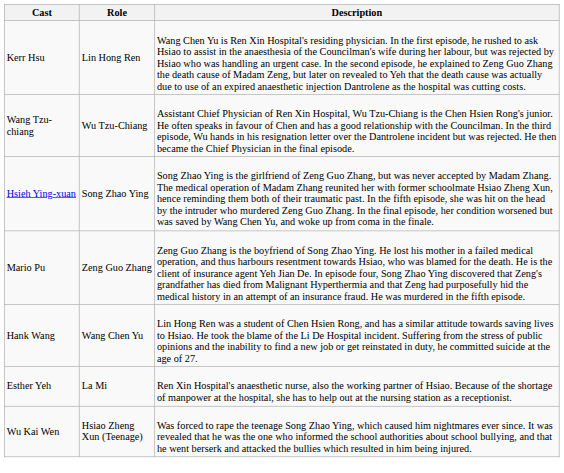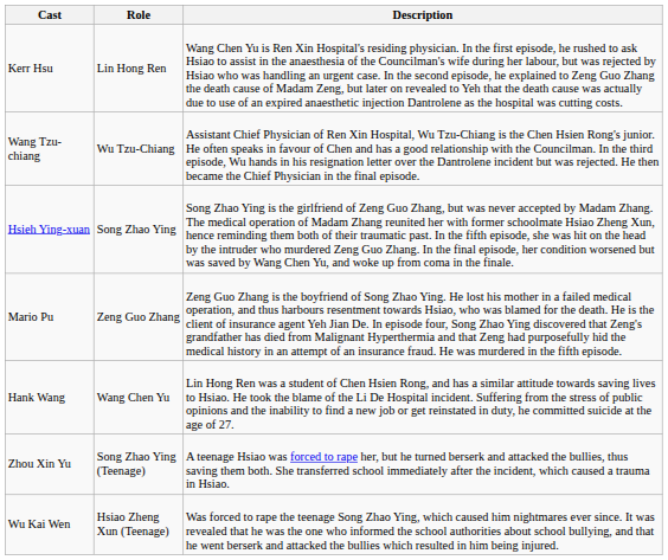 <table class="wikitable">
 <tr>
 <th width="110px">Cast</th>
 <th width="110px">Role</th>
 <th>Description</th>
 </tr>
 <tr>
 <td>Kerr Hsu</td>
 <td>Lin Hong Ren</td>
 <td><br>Wang Chen Yu is Ren Xin Hospital's residing physician. In the first episode, he rushed to ask Hsiao to assist in the anaesthesia of the Councilman's wife during her labour, but was rejected by Hsiao who was handling an urgent case. In the second episode, he explained to Zeng Guo Zhang the death cause of Madam Zeng, but later on revealed to Yeh that the death cause was actually due to use of an expired anaesthetic injection Dantrolene as the hospital was cutting costs.</td>
 </tr>
 <tr>
 <td>Wang Tzu-chiang</td>
 <td>Wu Tzu-Chiang</td>
 <td><br>Assistant Chief Physician of Ren Xin Hospital, Wu Tzu-Chiang is the Chen Hsien Rong's junior. He often speaks in favour of Chen and has a good relationship with the Councilman. In the third episode, Wu hands in his resignation letter over the Dantrolene incident but was rejected. He then became the Chief Physician in the final episode.</td>
 </tr>
 <tr>
 <td><a href='#'>Hsieh Ying-xuan</a></td>
 <td>Song Zhao Ying</td>
 <td><br>Song Zhao Ying is the girlfriend of Zeng Guo Zhang, but was never accepted by Madam Zhang. The medical operation of Madam Zhang reunited her with former schoolmate Hsiao Zheng Xun, hence reminding them both of their traumatic past. In the fifth episode, she was hit on the head by the intruder who murdered Zeng Guo Zhang. In the final episode, her condition worsened but was saved by Wang Chen Yu, and woke up from coma in the finale.</td>
 </tr>
 <tr>
 <td>Mario Pu</td>
 <td>Zeng Guo Zhang</td>
 <td><br>Zeng Guo Zhang is the boyfriend of Song Zhao Ying. He lost his mother in a failed medical operation, and thus harbours resentment towards Hsiao, who was blamed for the death. He is the client of insurance agent Yeh Jian De. In episode four, Song Zhao Ying discovered that Zeng's grandfather has died from Malignant Hyperthermia and that Zeng had purposefully hid the medical history in an attempt of an insurance fraud. He was murdered in the fifth episode.</td>
 </tr>
 <tr>
 <td>Hank Wang</td>
 <td>Wang Chen Yu</td>
 <td><br>Lin Hong Ren was a student of Chen Hsien Rong, and has a similar attitude towards saving lives to Hsiao. He took the blame of the Li De Hospital incident. Suffering from the stress of public opinions and the inability to find a new job or get reinstated in duty, he committed suicide at the age of 27.</td>
 </tr>
 <tr>
-<td>Esther Yeh</td>
-<td>La Mi</td>
-<td><br>Ren Xin Hospital's anaesthetic nurse, also the working partner of Hsiao. Because of the shortage of manpower at the hospital, she has to help out at the nursing station as a receptionist.</td>
+<td>Zhou Xin Yu</td>
+<td>Song Zhao Ying (Teenage)</td>
+<td><br>A teenage Hsiao was <a href='#'>forced to rape</a> her, but he turned berserk and attacked the bullies, thus saving them both. She transferred school immediately after the incident, which caused a trauma in Hsiao.</td>
 </tr>
 <tr>
 <td>Wu Kai Wen</td>
 <td>Hsiao Zheng Xun (Teenage)</td>
 <td><br>Was forced to rape the teenage Song Zhao Ying, which caused him nightmares ever since. It was revealed that he was the one who informed the school authorities about school bullying, and that he went berserk and attacked the bullies which resulted in him being injured.</td>
 </tr>
 </table>
